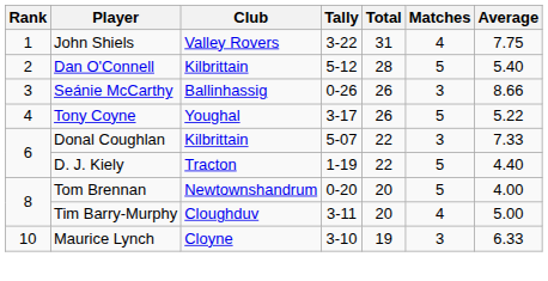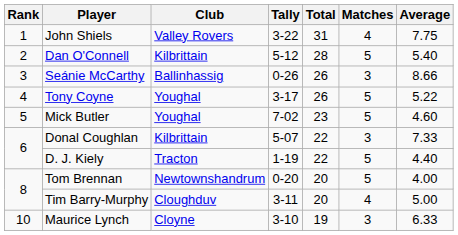 <table class="wikitable">
 <tr>
 <th>Rank</th>
 <th>Player</th>
 <th>Club</th>
 <th>Tally</th>
 <th>Total</th>
 <th>Matches</th>
 <th>Average</th>
 </tr>
 <tr>
 <td rowspan="1" style="text-align:center;">1</td>
 <td>John Shiels</td>
 <td><a href='#'>Valley Rovers</a></td>
 <td align=center>3-22</td>
 <td align=center>31</td>
 <td align=center>4</td>
 <td align=center>7.75</td>
 </tr>
 <tr>
 <td rowspan="1" style="text-align:center;">2</td>
 <td><a href='#'>Dan O'Connell</a></td>
 <td><a href='#'>Kilbrittain</a></td>
 <td align=center>5-12</td>
 <td align=center>28</td>
 <td align=center>5</td>
 <td align=center>5.40</td>
 </tr>
 <tr>
 <td rowspan="1" style="text-align:center;">3</td>
 <td><a href='#'>Seánie McCarthy</a></td>
 <td><a href='#'>Ballinhassig</a></td>
 <td align=center>0-26</td>
 <td align=center>26</td>
 <td align=center>3</td>
 <td align=center>8.66</td>
 </tr>
 <tr>
 <td rowspan="1" style="text-align:center;">4</td>
 <td><a href='#'>Tony Coyne</a></td>
 <td><a href='#'>Youghal</a></td>
 <td align=center>3-17</td>
 <td align=center>26</td>
 <td align=center>5</td>
 <td align=center>5.22</td>
 </tr>
 <tr>
+<td rowspan="1" style="text-align:center;">5</td>
+<td>Mick Butler</td>
+<td><a href='#'>Youghal</a></td>
+<td align=center>7-02</td>
+<td align=center>23</td>
+<td align=center>5</td>
+<td align=center>4.60</td>
+</tr>
+<tr>
 <td rowspan="2" style="text-align:center;">6</td>
 <td>Donal Coughlan</td>
 <td><a href='#'>Kilbrittain</a></td>
 <td align=center>5-07</td>
 <td align=center>22</td>
 <td align=center>3</td>
 <td align=center>7.33</td>
 </tr>
 <tr>
 <td>D. J. Kiely</td>
 <td><a href='#'>Tracton</a></td>
 <td align=center>1-19</td>
 <td align=center>22</td>
 <td align=center>5</td>
 <td align=center>4.40</td>
 </tr>
 <tr>
 <td rowspan="2" style="text-align:center;">8</td>
 <td>Tom Brennan</td>
 <td><a href='#'>Newtownshandrum</a></td>
 <td align=center>0-20</td>
 <td align=center>20</td>
 <td align=center>5</td>
 <td align=center>4.00</td>
 </tr>
 <tr>
 <td>Tim Barry-Murphy</td>
 <td><a href='#'>Cloughduv</a></td>
 <td align=center>3-11</td>
 <td align=center>20</td>
 <td align=center>4</td>
 <td align=center>5.00</td>
 </tr>
 <tr>
 <td rowspan="1" style="text-align:center;">10</td>
 <td>Maurice Lynch</td>
 <td><a href='#'>Cloyne</a></td>
 <td align=center>3-10</td>
 <td align=center>19</td>
 <td align=center>3</td>
 <td align=center>6.33</td>
 </tr>
 </table>
